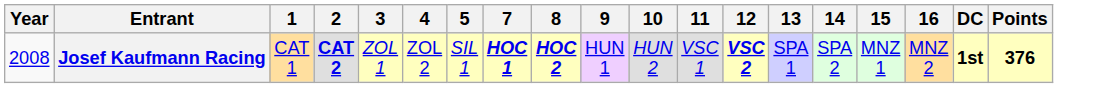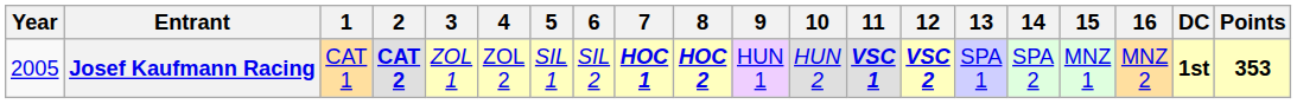 <table class="wikitable" style="text-align:center; font-size:85%">
 <tr>
 <th>Year</th>
 <th>Entrant</th>
 <th>1</th>
 <th>2</th>
 <th>3</th>
 <th>4</th>
 <th>5</th>
+<th>6</th>
 <th>7</th>
 <th>8</th>
 <th>9</th>
 <th>10</th>
 <th>11</th>
 <th>12</th>
 <th>13</th>
 <th>14</th>
 <th>15</th>
 <th>16</th>
 <th>DC</th>
 <th>Points</th>
 </tr>
 <tr>
-<td><a href='#'>2008</a></td>
+<td><a href='#'>2005</a></td>
 <th nowrap><a href='#'>Josef Kaufmann Racing</a></th>
 <td style="background:#FFDF9F;"><a href='#'>CAT<br>1</a><br></td>
 <td style="background:#DFDFDF;"><strong><a href='#'>CAT<br>2</a><br></strong></td>
 <td style="background:#FFFFBF;"><em><a href='#'>ZOL<br>1</a></em><br></td>
 <td style="background:#FFFFBF;"><a href='#'>ZOL<br>2</a><br></td>
 <td style="background:#FFFFBF;"><em><a href='#'>SIL<br>1</a></em><br></td>
+<td style="background:#FFFFBF;"><em><a href='#'>SIL<br>2</a></em><br></td>
 <td style="background:#FFFFBF;"><strong><em><a href='#'>HOC<br>1</a></em></strong><br></td>
 <td style="background:#FFFFBF;"><strong><em><a href='#'>HOC<br>2</a></em></strong><br></td>
 <td style="background:#EFCFFF;"><a href='#'>HUN<br>1</a><br></td>
 <td style="background:#DFDFDF;"><em><a href='#'>HUN<br>2</a></em><br></td>
-<td style="background:#DFDFDF;"><em><a href='#'>VSC<br>1</a></em><br></td>
+<td style="background:#DFDFDF;"><strong><em><a href='#'>VSC<br>1</a></em><br></strong></td>
 <td style="background:#FFFFBF;"><strong><em><a href='#'>VSC<br>2</a></em></strong><br></td>
 <td style="background:#CFCFFF;"><a href='#'>SPA<br>1</a><br></td>
 <td style="background:#DFFFDF;"><a href='#'>SPA<br>2</a><br></td>
 <td style="background:#DFFFDF;"><a href='#'>MNZ<br>1</a><br></td>
 <td style="background:#FFDF9F;"><a href='#'>MNZ<br>2</a><br></td>
 <th style="background:#FFFFBF;">1st</th>
-<th style="background:#FFFFBF;">376</th>
+<th style="background:#FFFFBF;">353</th>
 </tr>
 </table>
